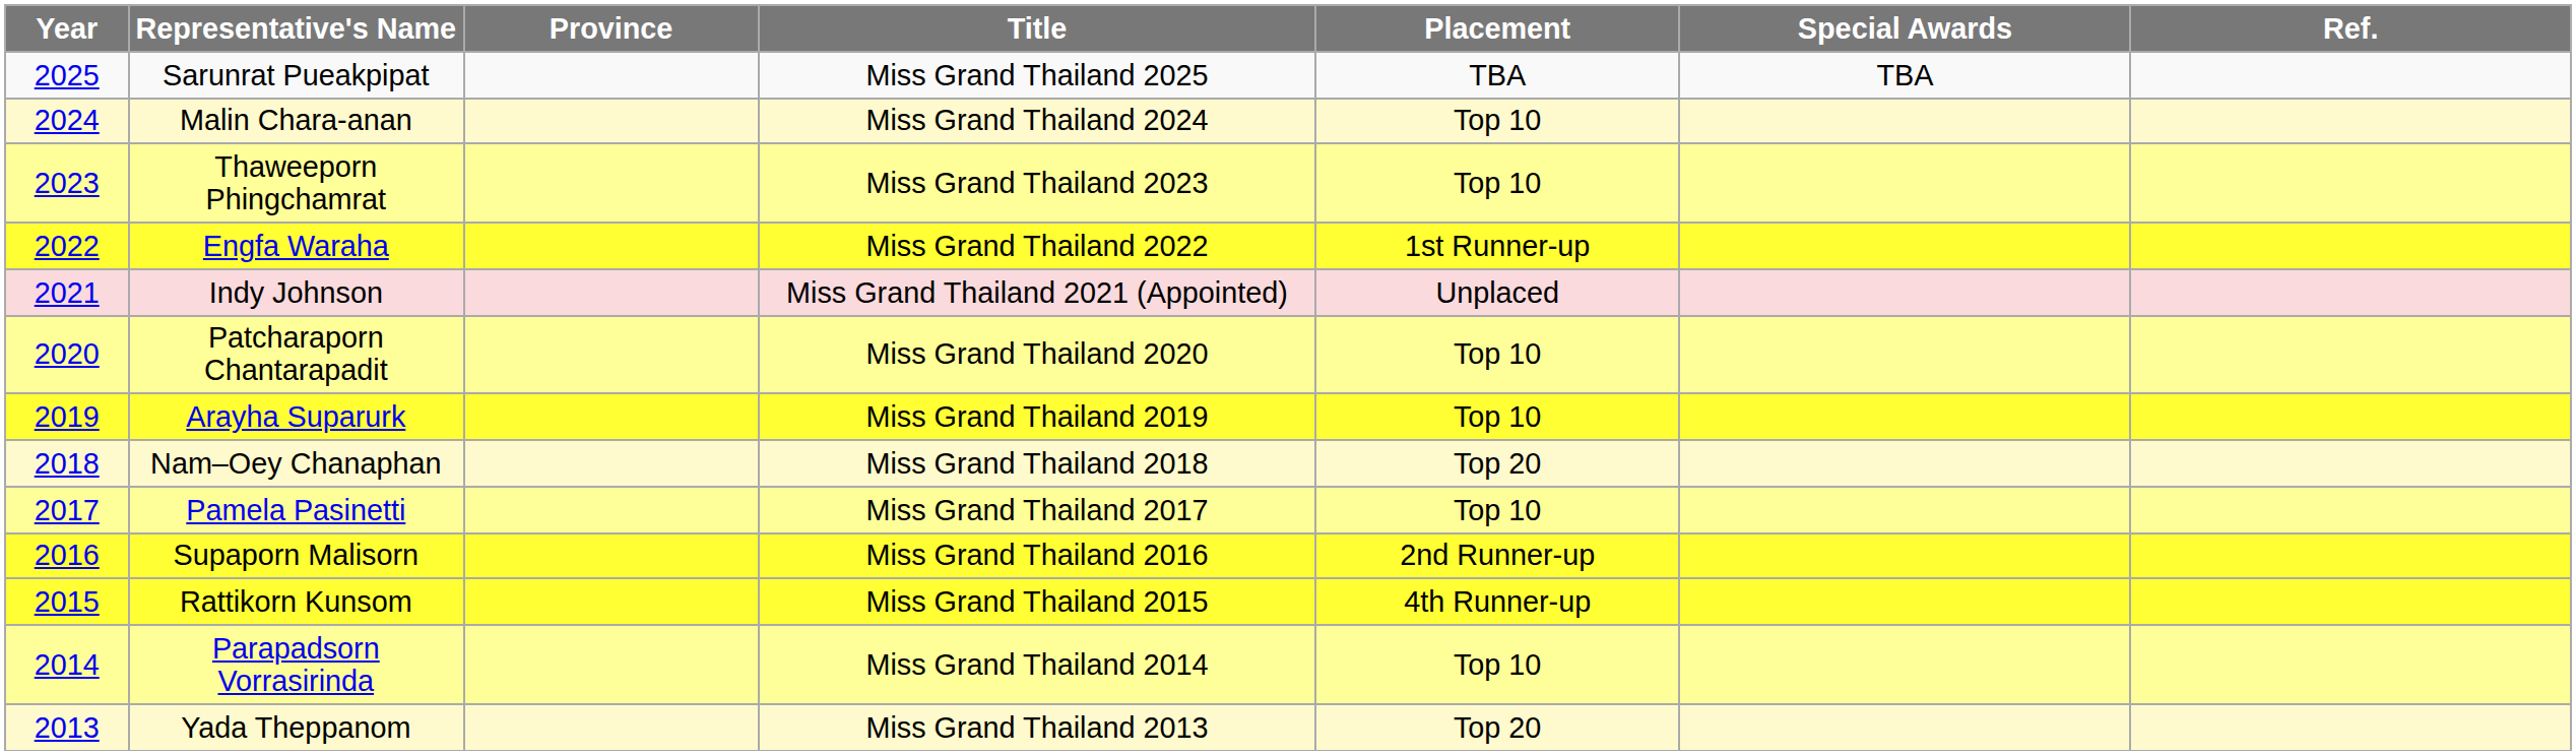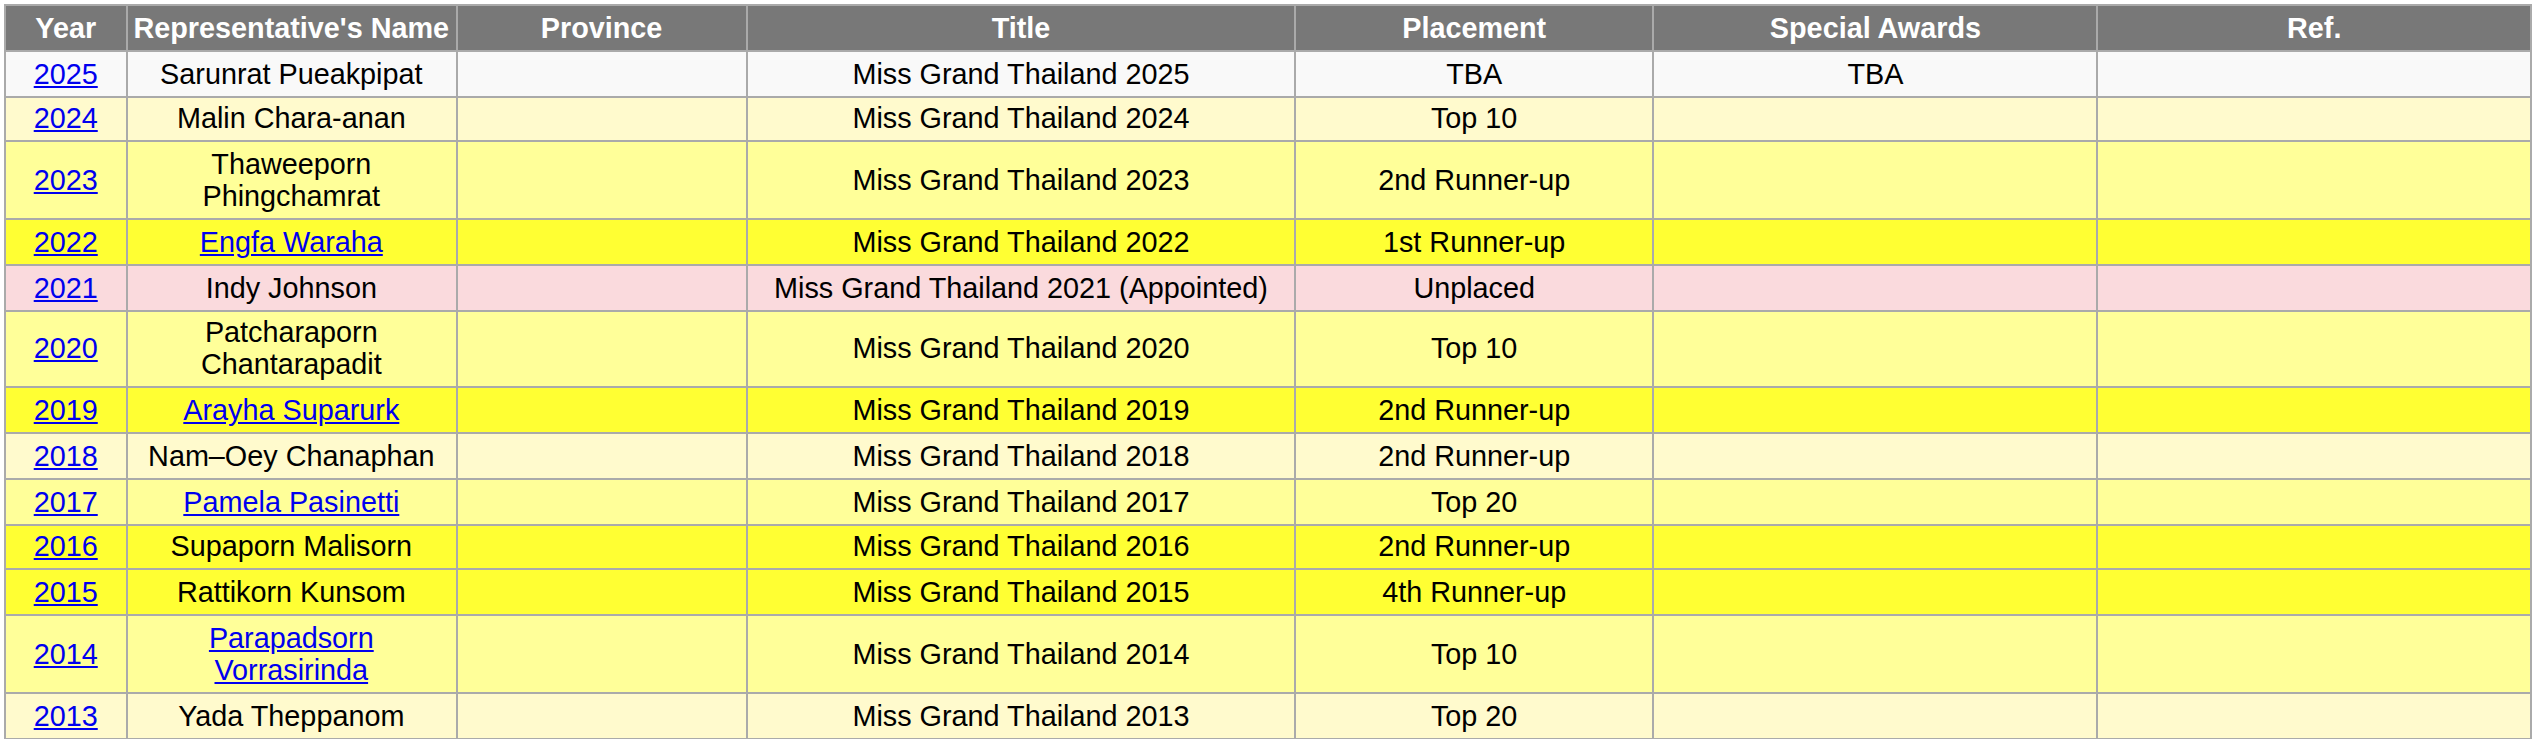 <table class="wikitable" style="font-size: 90%; text-align:center; width: 100%">
 <tr>
 <th width="60" style="background-color:#787878;color:#FFFFFF;">Year</th>
 <th width="170" style="background-color:#787878;color:#FFFFFF;">Representative's Name</th>
 <th width="160" style="background-color:#787878;color:#FFFFFF;">Province</th>
 <th width="320" style="background-color:#787878;color:#FFFFFF;">Title</th>
 <th width="200" style="background-color:#787878;color:#FFFFFF;">Placement</th>
 <th width="260" style="background-color:#787878;color:#FFFFFF;">Special Awards</th>
 <th width="260" style="background-color:#787878;color:#FFFFFF;">Ref.</th>
 </tr>
 <tr>
 <td><a href='#'>2025</a></td>
 <td>Sarunrat Pueakpipat</td>
 <td></td>
 <td>Miss Grand Thailand 2025</td>
 <td>TBA</td>
 <td>TBA</td>
 <td></td>
 </tr>
 <tr style="background-color:#FFFACD;">
 <td><a href='#'>2024</a></td>
 <td>Malin Chara-anan</td>
 <td></td>
 <td>Miss Grand Thailand 2024</td>
 <td align="center">Top 10</td>
 <td style="background:;"></td>
 <td></td>
 </tr>
 <tr style="background-color:#FFFF99; ">
 <td><a href='#'>2023</a></td>
 <td>Thaweeporn Phingchamrat</td>
 <td></td>
 <td>Miss Grand Thailand 2023</td>
-<td align="center">Top 10</td>
+<td align="center">2nd Runner-up</td>
 <td style="background:;"></td>
 <td></td>
 </tr>
 <tr style="background-color:#FFFF33; ">
 <td><a href='#'>2022</a></td>
 <td><a href='#'>Engfa Waraha</a></td>
 <td></td>
 <td>Miss Grand Thailand 2022</td>
 <td align="center">1st Runner-up</td>
 <td style="background:;"></td>
 <td></td>
 </tr>
 <tr style="background-color:#FADADD; ">
 <td><a href='#'>2021</a></td>
 <td>Indy Johnson</td>
 <td></td>
 <td>Miss Grand Thailand 2021 (Appointed)</td>
 <td align="center">Unplaced</td>
 <td style="background:;"></td>
 <td></td>
 </tr>
 <tr style="background-color:#FFFF99; ">
 <td><a href='#'>2020</a></td>
 <td>Patcharaporn Chantarapadit</td>
 <td></td>
 <td>Miss Grand Thailand 2020</td>
 <td align="center">Top 10</td>
 <td style="background:;"></td>
 <td></td>
 </tr>
 <tr style="background-color:#FFFF33; ">
 <td><a href='#'>2019</a></td>
 <td><a href='#'>Arayha Suparurk</a></td>
 <td></td>
 <td>Miss Grand Thailand 2019</td>
-<td align="center">Top 10</td>
+<td align="center">2nd Runner-up</td>
 <td style="background:;"></td>
 <td></td>
 </tr>
 <tr style="background-color:#FFFACD; ">
 <td><a href='#'>2018</a></td>
 <td>Nam–Oey Chanaphan</td>
 <td></td>
 <td>Miss Grand Thailand 2018</td>
-<td align="center">Top 20</td>
+<td align="center">2nd Runner-up</td>
 <td style="background:;"></td>
 <td></td>
 </tr>
 <tr style="background-color:#FFFF99; ">
 <td><a href='#'>2017</a></td>
 <td><a href='#'>Pamela Pasinetti</a></td>
 <td></td>
 <td>Miss Grand Thailand 2017</td>
-<td align="center">Top 10</td>
+<td>Top 20</td>
 <td style="background:;"></td>
 <td></td>
 </tr>
 <tr style="background-color:#FFFF33; ">
 <td><a href='#'>2016</a></td>
 <td>Supaporn Malisorn</td>
 <td></td>
 <td>Miss Grand Thailand 2016</td>
 <td align="center">2nd Runner-up</td>
 <td style="background:;"></td>
 <td></td>
 </tr>
 <tr style="background-color:#FFFF33; ">
 <td><a href='#'>2015</a></td>
 <td>Rattikorn Kunsom</td>
 <td></td>
 <td>Miss Grand Thailand 2015</td>
 <td align="center">4th Runner-up</td>
 <td style="background:;"></td>
 <td></td>
 </tr>
 <tr style="background-color:#FFFF99; ">
 <td><a href='#'>2014</a></td>
 <td><a href='#'>Parapadsorn Vorrasirinda</a></td>
 <td></td>
 <td>Miss Grand Thailand 2014</td>
 <td align="center">Top 10</td>
 <td style="background:;"></td>
 <td></td>
 </tr>
 <tr style="background-color:#FFFACD; ">
 <td><a href='#'>2013</a></td>
 <td>Yada Theppanom</td>
 <td></td>
 <td>Miss Grand Thailand 2013</td>
 <td align="center">Top 20</td>
 <td style="background:;"></td>
 <td></td>
 </tr>
 </table>
